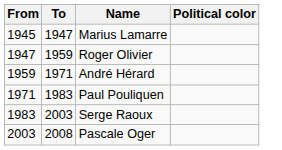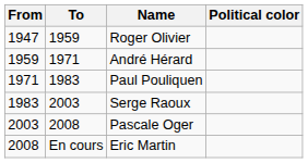 <table class="wikitable">
 <tr>
 <th>From</th>
 <th>To</th>
 <th>Name</th>
 <th>Political color</th>
-</tr>
-<tr>
-<td>1945</td>
-<td>1947</td>
-<td>Marius Lamarre</td>
-<td></td>
 </tr>
 <tr>
 <td>1947</td>
 <td>1959</td>
 <td>Roger Olivier</td>
 <td></td>
 </tr>
 <tr>
 <td>1959</td>
 <td>1971</td>
 <td>André Hérard</td>
 <td></td>
 </tr>
 <tr>
 <td>1971</td>
 <td>1983</td>
 <td>Paul Pouliquen</td>
 <td></td>
 </tr>
 <tr>
 <td>1983</td>
 <td>2003</td>
 <td>Serge Raoux</td>
 <td></td>
 </tr>
 <tr>
 <td>2003</td>
 <td>2008</td>
 <td>Pascale Oger</td>
 <td></td>
 </tr>
+<tr>
+<td>2008</td>
+<td>En cours</td>
+<td>Eric Martin</td>
+<td></td>
+</tr>
 </table>
